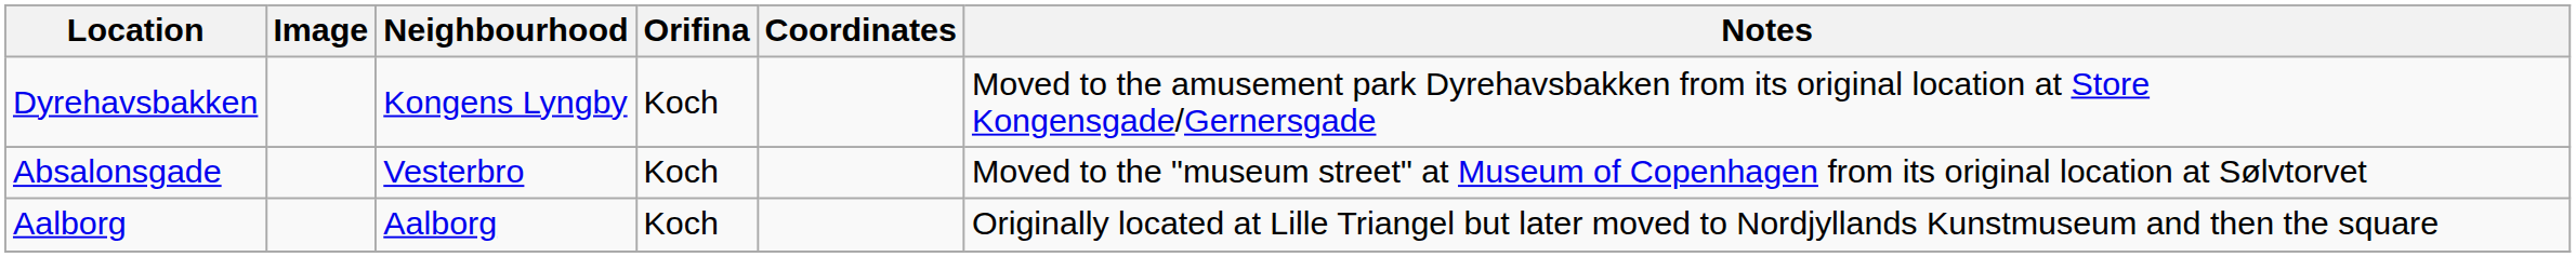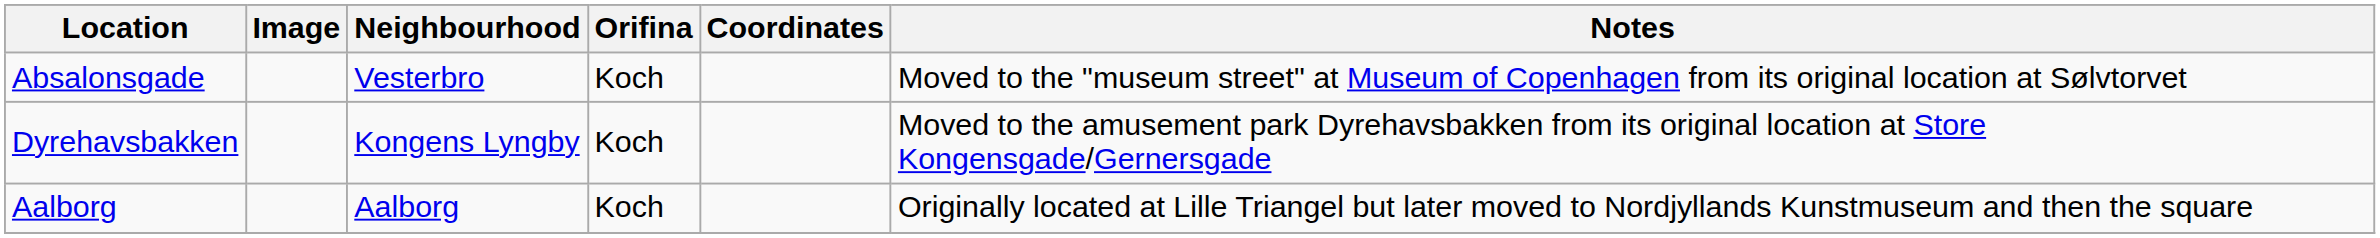 <table class="wikitable sortable">
 <tr>
 <th>Location</th>
 <th>Image</th>
 <th>Neighbourhood</th>
 <th>Orifina</th>
 <th>Coordinates</th>
 <th>Notes</th>
 </tr>
 <tr>
+<td><a href='#'>Absalonsgade</a></td>
+<td></td>
+<td><a href='#'>Vesterbro</a></td>
+<td>Koch</td>
+<td></td>
+<td>Moved to the "museum street" at <a href='#'>Museum of Copenhagen</a> from its original location at Sølvtorvet</td>
+</tr>
+<tr>
 <td><a href='#'>Dyrehavsbakken</a></td>
 <td></td>
 <td><a href='#'>Kongens Lyngby</a></td>
 <td>Koch</td>
 <td></td>
 <td>Moved to the amusement park Dyrehavsbakken from its original location at <a href='#'>Store Kongensgade</a>/<a href='#'>Gernersgade</a></td>
-</tr>
-<tr>
-<td><a href='#'>Absalonsgade</a></td>
-<td></td>
-<td><a href='#'>Vesterbro</a></td>
-<td>Koch</td>
-<td></td>
-<td>Moved to the "museum street" at <a href='#'>Museum of Copenhagen</a> from its original location at Sølvtorvet</td>
 </tr>
 <tr>
 <td><a href='#'>Aalborg</a></td>
 <td></td>
 <td><a href='#'>Aalborg</a></td>
 <td>Koch</td>
 <td></td>
 <td>Originally located at Lille Triangel but later moved to Nordjyllands Kunstmuseum and then the square</td>
 </tr>
 <tr>
 </tr>
 </table>
